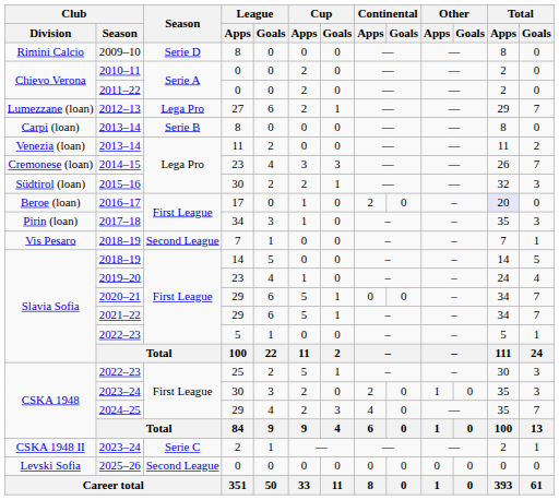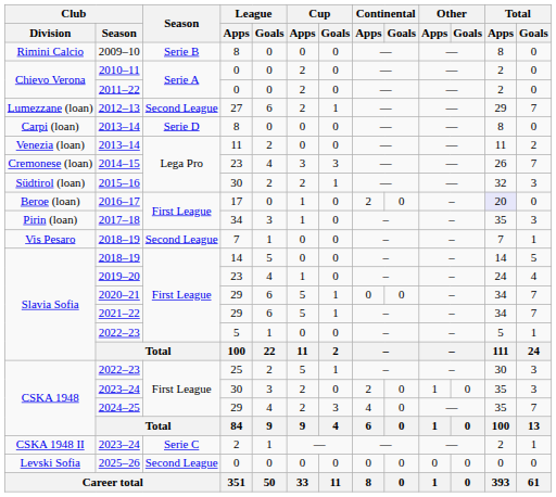 <table class="wikitable" style="text-align: center">
 <tr>
 <th colspan="2">Club</th>
 <th rowspan="2">Season</th>
 <th colspan="2">League</th>
 <th colspan="2">Cup</th>
 <th colspan="2">Continental</th>
 <th colspan="2">Other</th>
 <th colspan="2">Total</th>
 </tr>
 <tr>
 <th>Division</th>
 <th>Season</th>
 <th>Apps</th>
 <th>Goals</th>
 <th>Apps</th>
 <th>Goals</th>
 <th>Apps</th>
 <th>Goals</th>
 <th>Apps</th>
 <th>Goals</th>
 <th>Apps</th>
 <th>Goals</th>
 </tr>
 <tr>
 <td><a href='#'>Rimini Calcio</a></td>
 <td>2009–10</td>
-<td><a href='#'>Serie D</a></td>
+<td rowspan="1"><a href='#'>Serie B</a></td>
 <td>8</td>
 <td>0</td>
 <td>0</td>
 <td>0</td>
 <td colspan="2">—</td>
 <td colspan="2">—</td>
 <td>8</td>
 <td>0</td>
 </tr>
 <tr>
 <td rowspan="2"><a href='#'>Chievo Verona</a></td>
 <td><a href='#'>2010–11</a></td>
 <td rowspan="2"><a href='#'>Serie A</a></td>
 <td>0</td>
 <td>0</td>
 <td>2</td>
 <td>0</td>
 <td colspan="2">—</td>
 <td colspan="2">—</td>
 <td>2</td>
 <td>0</td>
 </tr>
 <tr>
 <td><a href='#'>2011–22</a></td>
 <td>0</td>
 <td>0</td>
 <td>2</td>
 <td>0</td>
 <td colspan="2">—</td>
 <td colspan="2">—</td>
 <td>2</td>
 <td>0</td>
 </tr>
 <tr>
 <td rowspan="1"><a href='#'>Lumezzane</a> (loan)</td>
 <td><a href='#'>2012–13</a></td>
-<td rowspan="1"><a href='#'>Lega Pro</a></td>
+<td><a href='#'>Second League</a></td>
 <td>27</td>
 <td>6</td>
 <td>2</td>
 <td>1</td>
 <td colspan="2">—</td>
 <td colspan="2">—</td>
 <td>29</td>
 <td>7</td>
 </tr>
 <tr>
 <td rowspan="1"><a href='#'>Carpi</a> (loan)</td>
 <td><a href='#'>2013–14</a></td>
-<td rowspan="1"><a href='#'>Serie B</a></td>
+<td><a href='#'>Serie D</a></td>
 <td>8</td>
 <td>0</td>
 <td>0</td>
 <td>0</td>
 <td colspan="2">—</td>
 <td colspan="2">—</td>
 <td>8</td>
 <td>0</td>
 </tr>
 <tr>
 <td rowspan="1"><a href='#'>Venezia</a> (loan)</td>
 <td><a href='#'>2013–14</a></td>
 <td rowspan="3">Lega Pro</td>
 <td>11</td>
 <td>2</td>
 <td>0</td>
 <td>0</td>
 <td colspan="2">—</td>
 <td colspan="2">—</td>
 <td>11</td>
 <td>2</td>
 </tr>
 <tr>
 <td rowspan="1"><a href='#'>Cremonese</a> (loan)</td>
 <td><a href='#'>2014–15</a></td>
 <td>23</td>
 <td>4</td>
 <td>3</td>
 <td>3</td>
 <td colspan="2">—</td>
 <td colspan="2">—</td>
 <td>26</td>
 <td>7</td>
 </tr>
 <tr>
 <td rowspan="1"><a href='#'>Südtirol</a> (loan)</td>
 <td><a href='#'>2015–16</a></td>
 <td>30</td>
 <td>2</td>
 <td>2</td>
 <td>1</td>
 <td colspan="2">—</td>
 <td colspan="2">—</td>
 <td>32</td>
 <td>3</td>
 </tr>
 <tr>
 <td rowspan="1" valign="center"><a href='#'>Beroe</a> (loan)</td>
 <td><a href='#'>2016–17</a></td>
 <td rowspan="2"><a href='#'>First League</a></td>
 <td>17</td>
 <td>0</td>
 <td>1</td>
 <td>0</td>
 <td>2</td>
 <td>0</td>
 <td colspan="2">–</td>
 <td style="background: lavender;">20</td>
 <td>0</td>
 </tr>
 <tr>
 <td rowspan="1" valign="center"><a href='#'>Pirin</a> (loan)</td>
 <td><a href='#'>2017–18</a></td>
 <td>34</td>
 <td>3</td>
 <td>1</td>
 <td>0</td>
 <td colspan="2">–</td>
 <td colspan="2">–</td>
 <td>35</td>
 <td>3</td>
 </tr>
 <tr>
 <td rowspan="1" valign="center"><a href='#'>Vis Pesaro</a></td>
 <td><a href='#'>2018–19</a></td>
 <td><a href='#'>Second League</a></td>
 <td>7</td>
 <td>1</td>
 <td>0</td>
 <td>0</td>
 <td colspan="2">–</td>
 <td colspan="2">–</td>
 <td>7</td>
 <td>1</td>
 </tr>
 <tr>
 <td rowspan="6" valign="center"><a href='#'>Slavia Sofia</a></td>
 <td><a href='#'>2018–19</a></td>
 <td rowspan="5"><a href='#'>First League</a></td>
 <td>14</td>
 <td>5</td>
 <td>0</td>
 <td>0</td>
 <td colspan="2">–</td>
 <td colspan="2">–</td>
 <td>14</td>
 <td>5</td>
 </tr>
 <tr>
 <td><a href='#'>2019–20</a></td>
 <td>23</td>
 <td>4</td>
 <td>1</td>
 <td>0</td>
 <td colspan="2">–</td>
 <td colspan="2">–</td>
 <td>24</td>
 <td>4</td>
 </tr>
 <tr>
 <td><a href='#'>2020–21</a></td>
 <td>29</td>
 <td>6</td>
 <td>5</td>
 <td>1</td>
 <td>0</td>
 <td>0</td>
 <td colspan="2">–</td>
 <td>34</td>
 <td>7</td>
 </tr>
 <tr>
 <td><a href='#'>2021–22</a></td>
 <td>29</td>
 <td>6</td>
 <td>5</td>
 <td>1</td>
 <td colspan="2">–</td>
 <td colspan="2">–</td>
 <td>34</td>
 <td>7</td>
 </tr>
 <tr>
 <td><a href='#'>2022–23</a></td>
 <td>5</td>
 <td>1</td>
 <td>0</td>
 <td>0</td>
 <td colspan="2">–</td>
 <td colspan="2">–</td>
 <td>5</td>
 <td>1</td>
 </tr>
 <tr>
 <th colspan=2>Total</th>
 <th>100</th>
 <th>22</th>
 <th>11</th>
 <th>2</th>
 <th colspan="2">–</th>
 <th colspan="2">–</th>
 <th>111</th>
 <th>24</th>
 </tr>
 <tr>
 <td rowspan=4><a href='#'>CSKA 1948</a></td>
 <td><a href='#'>2022–23</a></td>
 <td rowspan=3>First League</td>
 <td>25</td>
 <td>2</td>
 <td>5</td>
 <td>1</td>
 <td colspan="2">–</td>
 <td colspan="2">–</td>
 <td>30</td>
 <td>3</td>
 </tr>
 <tr>
 <td><a href='#'>2023–24</a></td>
 <td>30</td>
 <td>3</td>
 <td>2</td>
 <td>0</td>
 <td>2</td>
 <td>0</td>
 <td>1</td>
 <td>0</td>
 <td>35</td>
 <td>3</td>
 </tr>
 <tr>
 <td><a href='#'>2024–25</a></td>
 <td>29</td>
 <td>4</td>
 <td>2</td>
 <td>3</td>
 <td>4</td>
 <td>0</td>
 <td colspan="2">—</td>
 <td>35</td>
 <td>7</td>
 </tr>
 <tr>
 <th colspan=2>Total</th>
 <th>84</th>
 <th>9</th>
 <th>9</th>
 <th>4</th>
 <th>6</th>
 <th>0</th>
 <th>1</th>
 <th>0</th>
 <th>100</th>
 <th>13</th>
 </tr>
 <tr>
 <td><a href='#'>CSKA 1948 II</a></td>
 <td><a href='#'>2023–24</a></td>
 <td><a href='#'>Serie C</a></td>
 <td>2</td>
 <td>1</td>
 <td colspan="2">—</td>
 <td colspan="2">—</td>
 <td colspan="2">—</td>
 <td>2</td>
 <td>1</td>
 </tr>
 <tr>
 <td><a href='#'>Levski Sofia</a></td>
 <td><a href='#'>2025–26</a></td>
 <td><a href='#'>Second League</a></td>
 <td>0</td>
 <td>0</td>
 <td>0</td>
 <td>0</td>
 <td>0</td>
 <td>0</td>
 <td>0</td>
 <td>0</td>
 <td>0</td>
 <td>0</td>
 </tr>
 <tr>
 <th colspan="3">Career total</th>
 <th>351</th>
 <th>50</th>
 <th>33</th>
 <th>11</th>
 <th>8</th>
 <th>0</th>
 <th>1</th>
 <th>0</th>
 <th>393</th>
 <th>61</th>
 </tr>
 </table>
